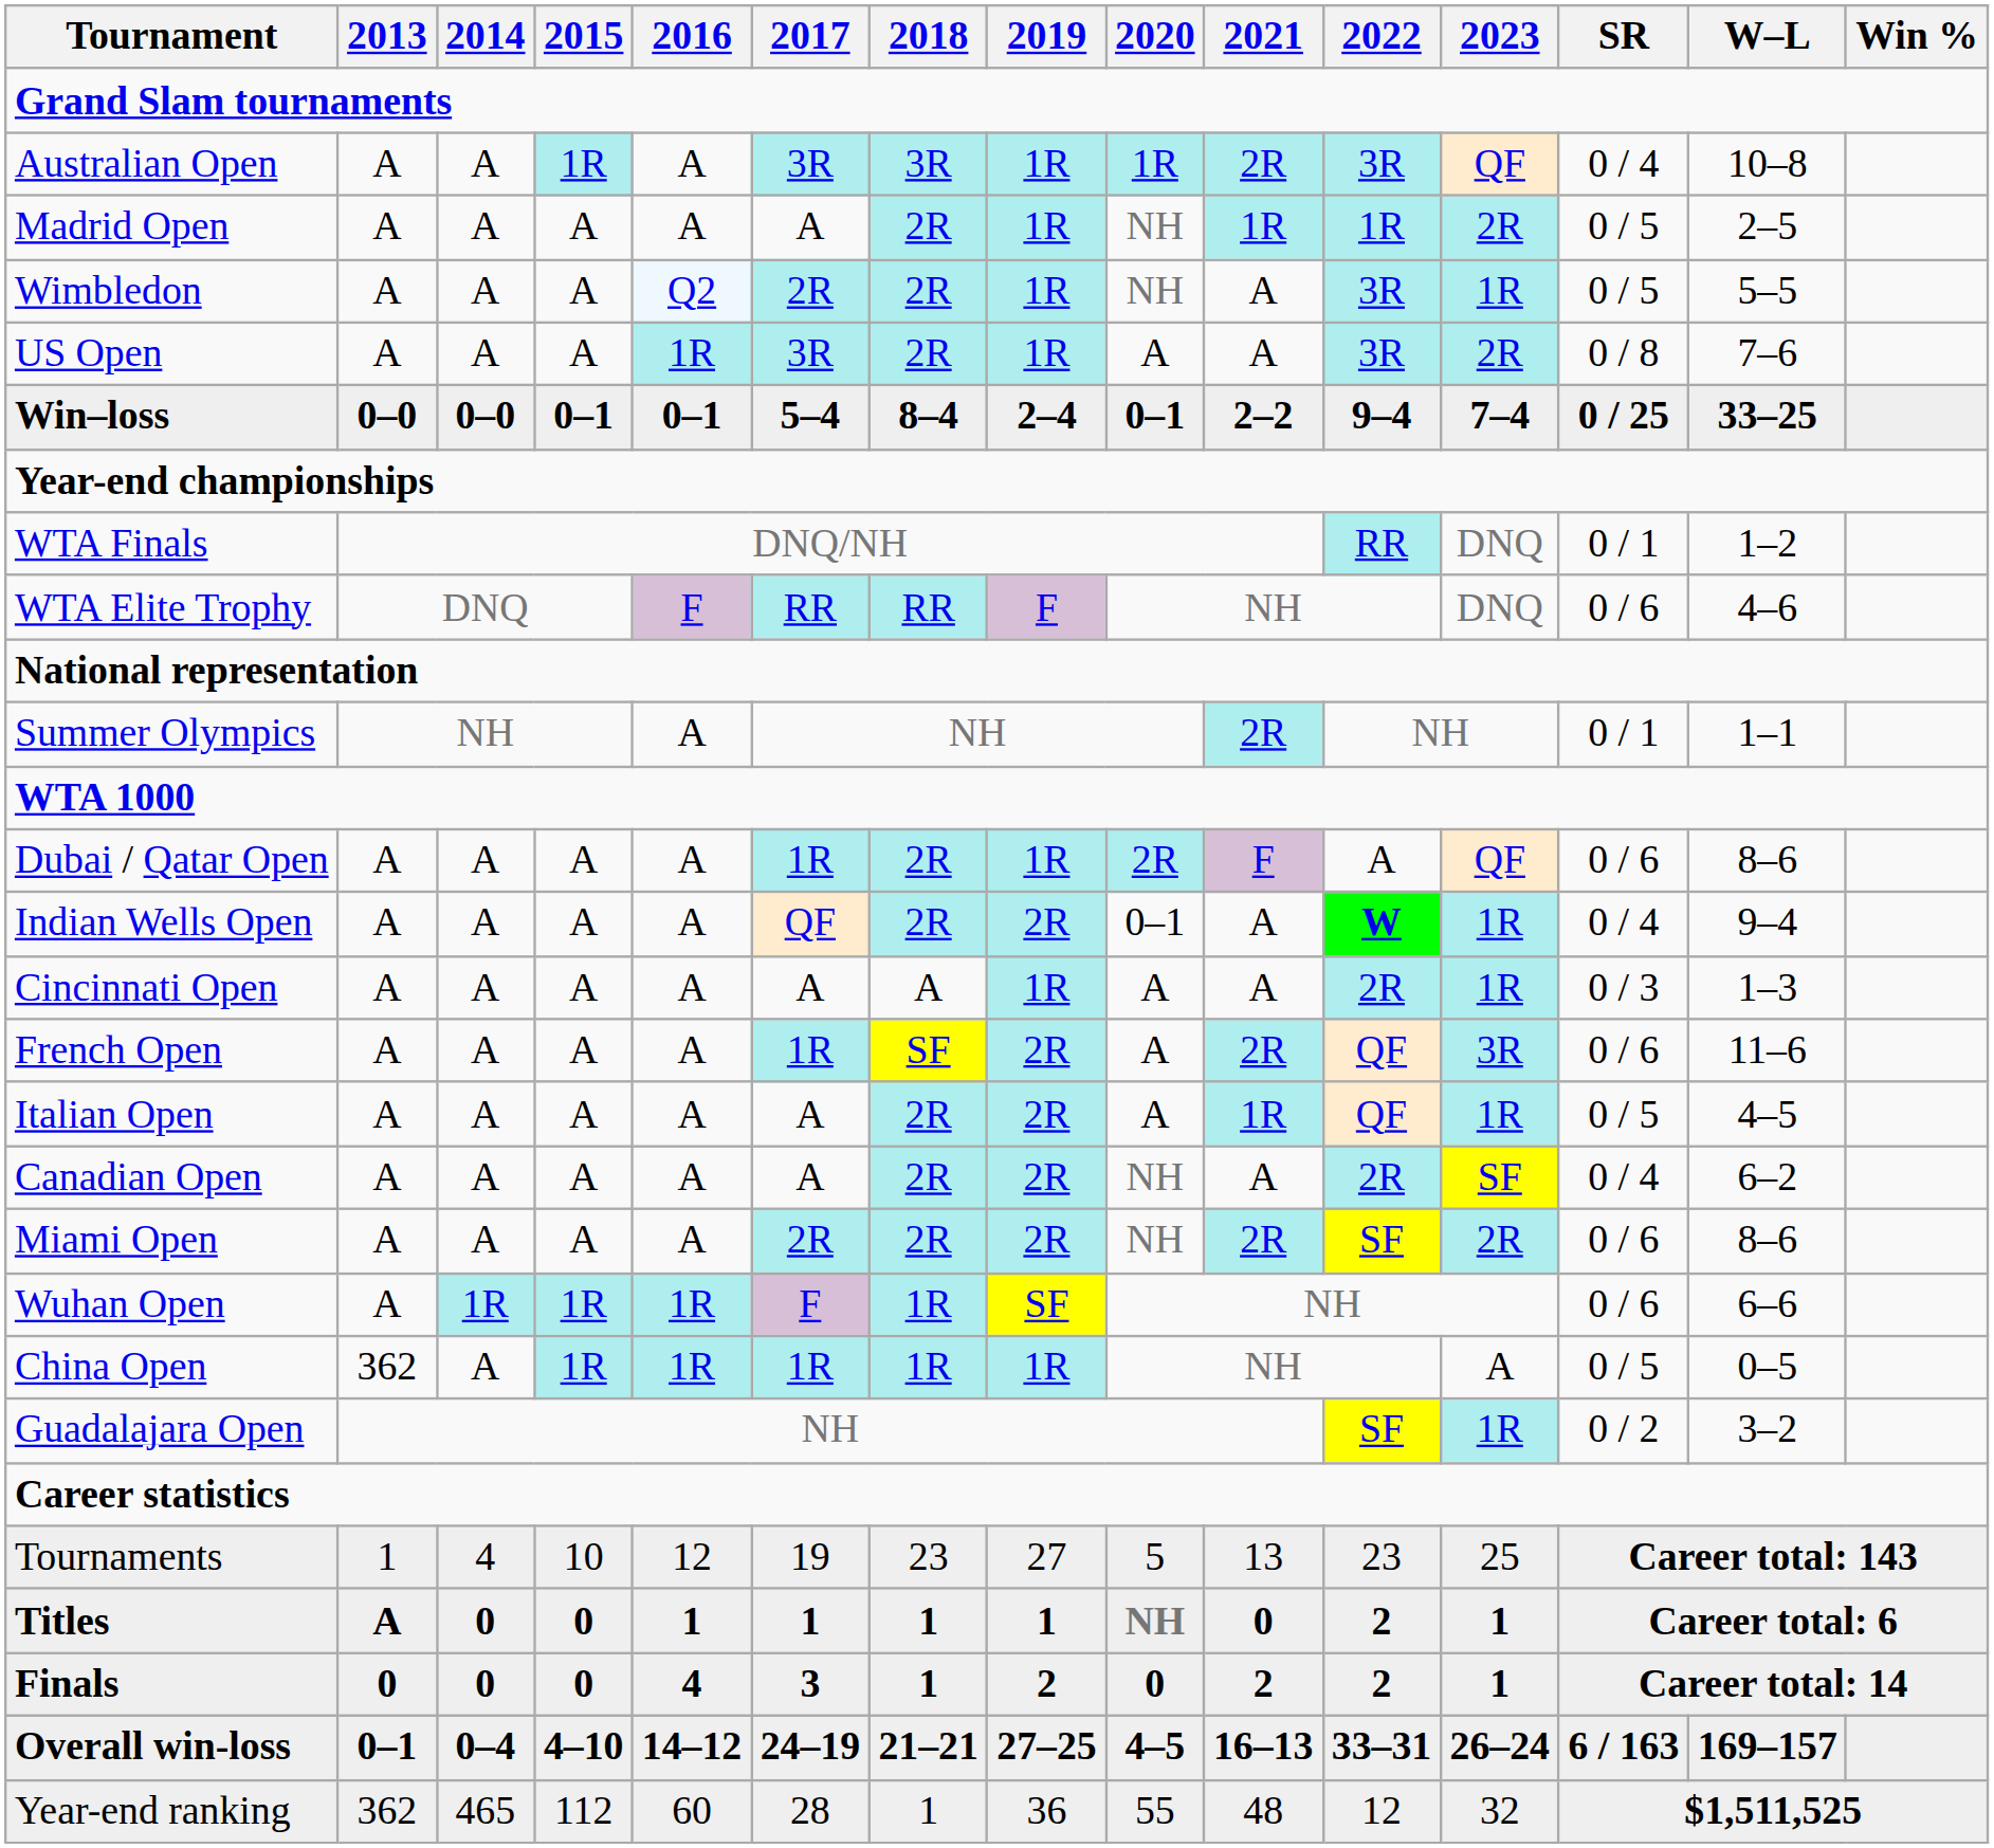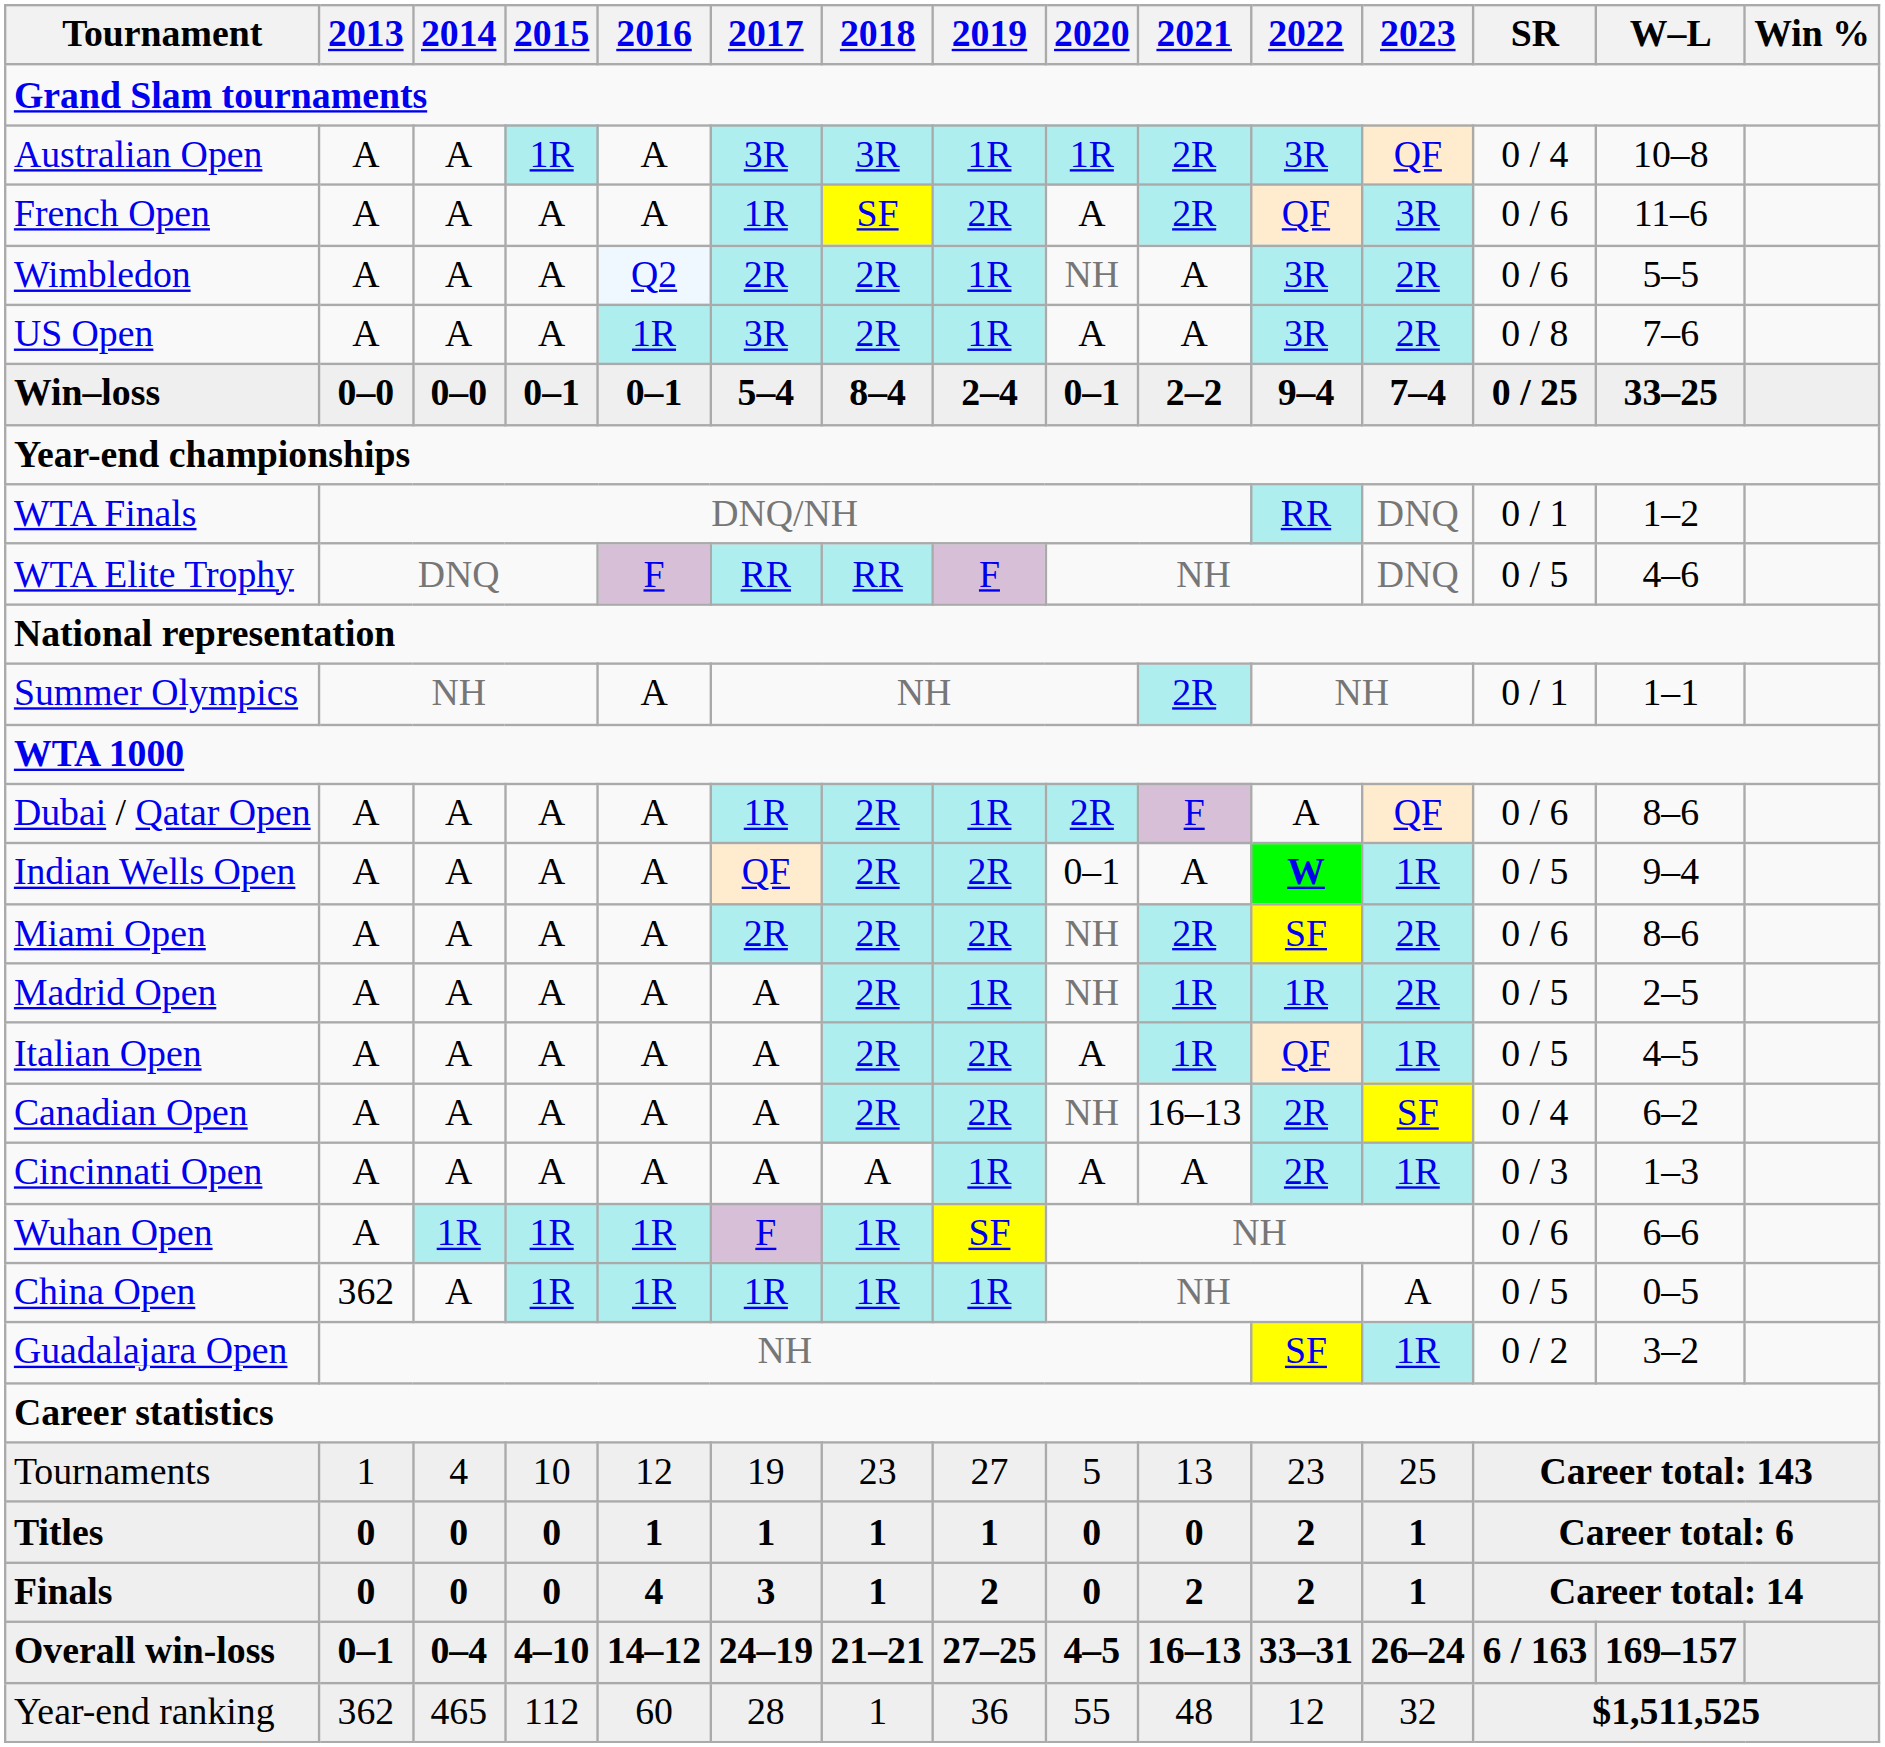 <table class="wikitable" style="text-align:center">
 <tr>
 <th>Tournament</th>
 <th><a href='#'>2013</a></th>
 <th><a href='#'>2014</a></th>
 <th><a href='#'>2015</a></th>
 <th><a href='#'>2016</a></th>
 <th><a href='#'>2017</a></th>
 <th><a href='#'>2018</a></th>
 <th><a href='#'>2019</a></th>
 <th><a href='#'>2020</a></th>
 <th><a href='#'>2021</a></th>
 <th><a href='#'>2022</a></th>
 <th><a href='#'>2023</a></th>
 <th>SR</th>
 <th>W–L</th>
 <th>Win %</th>
 </tr>
 <tr>
 <td colspan="15" align="left"><strong><a href='#'>Grand Slam tournaments</a></strong></td>
 </tr>
 <tr>
 <td align="left"><a href='#'>Australian Open</a></td>
 <td>A</td>
 <td>A</td>
 <td bgcolor="afeeee"><a href='#'>1R</a></td>
 <td>A</td>
 <td bgcolor="afeeee"><a href='#'>3R</a></td>
 <td bgcolor="afeeee"><a href='#'>3R</a></td>
 <td bgcolor="afeeee"><a href='#'>1R</a></td>
 <td bgcolor="afeeee"><a href='#'>1R</a></td>
 <td bgcolor="afeeee"><a href='#'>2R</a></td>
 <td bgcolor="afeeee"><a href='#'>3R</a></td>
 <td bgcolor="ffebcd"><a href='#'>QF</a></td>
 <td>0 / 4</td>
 <td>10–8</td>
 <td></td>
 </tr>
 <tr>
-<td align="left"><a href='#'>Madrid Open</a></td>
+<td align="left"><a href='#'>French Open</a></td>
 <td>A</td>
 <td>A</td>
 <td>A</td>
 <td>A</td>
+<td bgcolor="afeeee"><a href='#'>1R</a></td>
+<td bgcolor="yellow"><a href='#'>SF</a></td>
+<td bgcolor="afeeee"><a href='#'>2R</a></td>
 <td>A</td>
 <td bgcolor="afeeee"><a href='#'>2R</a></td>
-<td bgcolor="afeeee"><a href='#'>1R</a></td>
-<td style="color:#767676">NH</td>
-<td bgcolor="afeeee"><a href='#'>1R</a></td>
-<td bgcolor="afeeee"><a href='#'>1R</a></td>
-<td bgcolor="afeeee"><a href='#'>2R</a></td>
-<td>0 / 5</td>
-<td>2–5</td>
+<td bgcolor="ffebcd"><a href='#'>QF</a></td>
+<td bgcolor="afeeee"><a href='#'>3R</a></td>
+<td>0 / 6</td>
+<td>11–6</td>
 <td></td>
 </tr>
 <tr>
 <td align="left"><a href='#'>Wimbledon</a></td>
 <td>A</td>
 <td>A</td>
 <td>A</td>
 <td bgcolor="f0f8ff"><a href='#'>Q2</a></td>
 <td bgcolor="afeeee"><a href='#'>2R</a></td>
 <td bgcolor="afeeee"><a href='#'>2R</a></td>
 <td bgcolor="afeeee"><a href='#'>1R</a></td>
 <td style="color:#767676">NH</td>
 <td>A</td>
 <td bgcolor="afeeee"><a href='#'>3R</a></td>
-<td bgcolor="afeeee"><a href='#'>1R</a></td>
-<td>0 / 5</td>
+<td bgcolor="afeeee"><a href='#'>2R</a></td>
+<td>0 / 6</td>
 <td>5–5</td>
 <td></td>
 </tr>
 <tr>
 <td align="left"><a href='#'>US Open</a></td>
 <td>A</td>
 <td>A</td>
 <td>A</td>
 <td bgcolor="afeeee"><a href='#'>1R</a></td>
 <td bgcolor="afeeee"><a href='#'>3R</a></td>
 <td bgcolor="afeeee"><a href='#'>2R</a></td>
 <td bgcolor="afeeee"><a href='#'>1R</a></td>
 <td>A</td>
 <td>A</td>
 <td bgcolor="afeeee"><a href='#'>3R</a></td>
 <td bgcolor="afeeee"><a href='#'>2R</a></td>
 <td>0 / 8</td>
 <td>7–6</td>
 <td></td>
 </tr>
 <tr style="background:#efefef;font-weight:bold">
 <td align="left">Win–loss</td>
 <td>0–0</td>
 <td>0–0</td>
 <td>0–1</td>
 <td>0–1</td>
 <td>5–4</td>
 <td>8–4</td>
 <td>2–4</td>
 <td>0–1</td>
 <td>2–2</td>
 <td>9–4</td>
 <td>7–4</td>
 <td>0 / 25</td>
 <td>33–25</td>
 <td></td>
 </tr>
 <tr>
 <td colspan="15" align="left"><strong>Year-end championships</strong></td>
 </tr>
 <tr>
 <td align=left><a href='#'>WTA Finals</a></td>
 <td colspan="9" style="color:#767676">DNQ/NH</td>
 <td bgcolor=afeeee><a href='#'>RR</a></td>
 <td style="color:#767676">DNQ</td>
 <td>0 / 1</td>
 <td>1–2</td>
 <td></td>
 </tr>
 <tr>
 <td align="left"><a href='#'>WTA Elite Trophy</a></td>
 <td colspan="3" style="color:#767676">DNQ</td>
 <td bgcolor="thistle"><a href='#'>F</a></td>
 <td bgcolor="afeeee"><a href='#'>RR</a></td>
 <td bgcolor="afeeee"><a href='#'>RR</a></td>
 <td bgcolor="thistle"><a href='#'>F</a></td>
 <td colspan="3" style="color:#767676">NH</td>
 <td style="color:#767676">DNQ</td>
-<td>0 / 6</td>
+<td>0 / 5</td>
 <td>4–6</td>
 <td></td>
 </tr>
 <tr>
 <td colspan="15" align="left"><strong>National representation</strong></td>
 </tr>
 <tr>
 <td align="left"><a href='#'>Summer Olympics</a></td>
 <td colspan="3" style="color:#767676">NH</td>
 <td>A</td>
 <td colspan="4" style="color:#767676">NH</td>
 <td bgcolor="afeeee"><a href='#'>2R</a></td>
 <td colspan="2" style="color:#767676">NH</td>
 <td>0 / 1</td>
 <td>1–1</td>
 <td></td>
 </tr>
 <tr>
 <td colspan="15" align="left"><strong><a href='#'>WTA 1000</a></strong></td>
 </tr>
 <tr>
 <td align="left"><a href='#'>Dubai</a> / <a href='#'>Qatar Open</a></td>
 <td>A</td>
 <td>A</td>
 <td>A</td>
 <td>A</td>
 <td bgcolor="afeeee"><a href='#'>1R</a></td>
 <td bgcolor="afeeee"><a href='#'>2R</a></td>
 <td bgcolor="afeeee"><a href='#'>1R</a></td>
 <td bgcolor="afeeee"><a href='#'>2R</a></td>
 <td bgcolor="thistle"><a href='#'>F</a></td>
 <td>A</td>
 <td bgcolor="ffebcd"><a href='#'>QF</a></td>
 <td>0 / 6</td>
 <td>8–6</td>
 <td></td>
 </tr>
 <tr>
 <td align="left"><a href='#'>Indian Wells Open</a></td>
 <td>A</td>
 <td>A</td>
 <td>A</td>
 <td>A</td>
 <td bgcolor="ffebcd"><a href='#'>QF</a></td>
 <td bgcolor="afeeee"><a href='#'>2R</a></td>
 <td bgcolor="afeeee"><a href='#'>2R</a></td>
 <td>0–1</td>
 <td>A</td>
 <td bgcolor="lime"><strong><a href='#'>W</a></strong></td>
 <td bgcolor="afeeee"><a href='#'>1R</a></td>
-<td>0 / 4</td>
+<td>0 / 5</td>
 <td>9–4</td>
 <td></td>
 </tr>
 <tr>
-<td align="left"><a href='#'>Cincinnati Open</a></td>
+<td align="left"><a href='#'>Miami Open</a></td>
+<td>A</td>
+<td>A</td>
+<td>A</td>
+<td>A</td>
+<td bgcolor="afeeee"><a href='#'>2R</a></td>
+<td bgcolor="afeeee"><a href='#'>2R</a></td>
+<td bgcolor="afeeee"><a href='#'>2R</a></td>
+<td style="color:#767676">NH</td>
+<td bgcolor="afeeee"><a href='#'>2R</a></td>
+<td bgcolor="yellow"><a href='#'>SF</a></td>
+<td bgcolor="afeeee"><a href='#'>2R</a></td>
+<td>0 / 6</td>
+<td>8–6</td>
+<td></td>
+</tr>
+<tr>
+<td align="left"><a href='#'>Madrid Open</a></td>
 <td>A</td>
 <td>A</td>
 <td>A</td>
 <td>A</td>
 <td>A</td>
-<td>A</td>
-<td bgcolor="afeeee"><a href='#'>1R</a></td>
-<td>A</td>
-<td>A</td>
 <td bgcolor="afeeee"><a href='#'>2R</a></td>
 <td bgcolor="afeeee"><a href='#'>1R</a></td>
-<td>0 / 3</td>
-<td>1–3</td>
-<td></td>
-</tr>
-<tr>
-<td align="left"><a href='#'>French Open</a></td>
-<td>A</td>
-<td>A</td>
-<td>A</td>
-<td>A</td>
+<td style="color:#767676">NH</td>
 <td bgcolor="afeeee"><a href='#'>1R</a></td>
-<td bgcolor="yellow"><a href='#'>SF</a></td>
+<td bgcolor="afeeee"><a href='#'>1R</a></td>
 <td bgcolor="afeeee"><a href='#'>2R</a></td>
-<td>A</td>
-<td bgcolor="afeeee"><a href='#'>2R</a></td>
-<td bgcolor="ffebcd"><a href='#'>QF</a></td>
-<td bgcolor="afeeee"><a href='#'>3R</a></td>
-<td>0 / 6</td>
-<td>11–6</td>
+<td>0 / 5</td>
+<td>2–5</td>
 <td></td>
 </tr>
 <tr>
 <td align="left"><a href='#'>Italian Open</a></td>
 <td>A</td>
 <td>A</td>
 <td>A</td>
 <td>A</td>
 <td>A</td>
 <td bgcolor="afeeee"><a href='#'>2R</a></td>
 <td bgcolor="afeeee"><a href='#'>2R</a></td>
 <td>A</td>
 <td bgcolor="afeeee"><a href='#'>1R</a></td>
 <td bgcolor="ffebcd"><a href='#'>QF</a></td>
 <td bgcolor="afeeee"><a href='#'>1R</a></td>
 <td>0 / 5</td>
 <td>4–5</td>
 <td></td>
 </tr>
 <tr>
 <td align="left"><a href='#'>Canadian Open</a></td>
 <td>A</td>
 <td>A</td>
 <td>A</td>
 <td>A</td>
 <td>A</td>
 <td bgcolor="afeeee"><a href='#'>2R</a></td>
 <td bgcolor="afeeee"><a href='#'>2R</a></td>
 <td style="color:#767676">NH</td>
-<td>A</td>
+<td>16–13</td>
 <td bgcolor="afeeee"><a href='#'>2R</a></td>
 <td bgcolor=yellow><a href='#'>SF</a></td>
 <td>0 / 4</td>
 <td>6–2</td>
 <td></td>
 </tr>
 <tr>
-<td align="left"><a href='#'>Miami Open</a></td>
+<td align="left"><a href='#'>Cincinnati Open</a></td>
 <td>A</td>
 <td>A</td>
 <td>A</td>
 <td>A</td>
+<td>A</td>
+<td>A</td>
+<td bgcolor="afeeee"><a href='#'>1R</a></td>
+<td>A</td>
+<td>A</td>
 <td bgcolor="afeeee"><a href='#'>2R</a></td>
-<td bgcolor="afeeee"><a href='#'>2R</a></td>
-<td bgcolor="afeeee"><a href='#'>2R</a></td>
-<td style="color:#767676">NH</td>
-<td bgcolor="afeeee"><a href='#'>2R</a></td>
-<td bgcolor="yellow"><a href='#'>SF</a></td>
-<td bgcolor="afeeee"><a href='#'>2R</a></td>
-<td>0 / 6</td>
-<td>8–6</td>
+<td bgcolor="afeeee"><a href='#'>1R</a></td>
+<td>0 / 3</td>
+<td>1–3</td>
 <td></td>
 </tr>
 <tr>
 <td align="left"><a href='#'>Wuhan Open</a></td>
 <td>A</td>
 <td bgcolor="afeeee"><a href='#'>1R</a></td>
 <td bgcolor="afeeee"><a href='#'>1R</a></td>
 <td bgcolor="afeeee"><a href='#'>1R</a></td>
 <td bgcolor="thistle"><a href='#'>F</a></td>
 <td bgcolor="afeeee"><a href='#'>1R</a></td>
 <td bgcolor="yellow"><a href='#'>SF</a></td>
 <td colspan="4" style="color:#767676">NH</td>
 <td>0 / 6</td>
 <td>6–6</td>
 <td></td>
 </tr>
 <tr>
 <td align="left"><a href='#'>China Open</a></td>
 <td>362</td>
 <td>A</td>
 <td bgcolor="afeeee"><a href='#'>1R</a></td>
 <td bgcolor="afeeee"><a href='#'>1R</a></td>
 <td bgcolor="afeeee"><a href='#'>1R</a></td>
 <td bgcolor="afeeee"><a href='#'>1R</a></td>
 <td bgcolor="afeeee"><a href='#'>1R</a></td>
 <td colspan="3" style="color:#767676">NH</td>
 <td>A</td>
 <td>0 / 5</td>
 <td>0–5</td>
 <td></td>
 </tr>
 <tr>
 <td align="left"><a href='#'>Guadalajara Open</a></td>
 <td colspan="9" style="color:#767676">NH</td>
 <td style="background:yellow"><a href='#'>SF</a></td>
 <td bgcolor="afeeee"><a href='#'>1R</a></td>
 <td>0 / 2</td>
 <td>3–2</td>
 <td></td>
 </tr>
 <tr>
 <td colspan="15" align="left"><strong>Career statistics</strong></td>
 </tr>
 <tr bgcolor="efefef">
 <td align="left">Tournaments</td>
 <td>1</td>
 <td>4</td>
 <td>10</td>
 <td>12</td>
 <td>19</td>
 <td>23</td>
 <td>27</td>
 <td>5</td>
 <td>13</td>
 <td>23</td>
 <td>25</td>
 <td colspan="3"><strong>Career total: 143</strong></td>
 </tr>
 <tr style="background:#efefef;font-weight:bold">
 <td align="left">Titles</td>
-<td>A</td>
+<td>0</td>
 <td>0</td>
 <td>0</td>
 <td>1</td>
 <td>1</td>
 <td>1</td>
 <td>1</td>
-<td style="color:#767676">NH</td>
+<td>0</td>
 <td>0</td>
 <td>2</td>
 <td>1</td>
 <td colspan="3">Career total: 6</td>
 </tr>
 <tr style="background:#efefef;font-weight:bold">
 <td align="left">Finals</td>
 <td>0</td>
 <td>0</td>
 <td>0</td>
 <td>4</td>
 <td>3</td>
 <td>1</td>
 <td>2</td>
 <td>0</td>
 <td>2</td>
 <td>2</td>
 <td>1</td>
 <td colspan="3">Career total: 14</td>
 </tr>
 <tr style="background:#efefef;font-weight:bold">
 <td align="left">Overall win-loss</td>
 <td>0–1</td>
 <td>0–4</td>
 <td>4–10</td>
 <td>14–12</td>
 <td>24–19</td>
 <td>21–21</td>
 <td>27–25</td>
 <td>4–5</td>
 <td>16–13</td>
 <td>33–31</td>
 <td>26–24</td>
 <td>6 / 163</td>
 <td>169–157</td>
 <td></td>
 </tr>
 <tr bgcolor="efefef">
 <td align="left">Year-end ranking</td>
 <td>362</td>
 <td>465</td>
 <td>112</td>
 <td>60</td>
 <td>28</td>
 <td>1</td>
 <td>36</td>
 <td>55</td>
 <td>48</td>
 <td>12</td>
 <td>32</td>
 <td colspan="3"><strong>$1,511,525</strong></td>
 </tr>
 </table>
